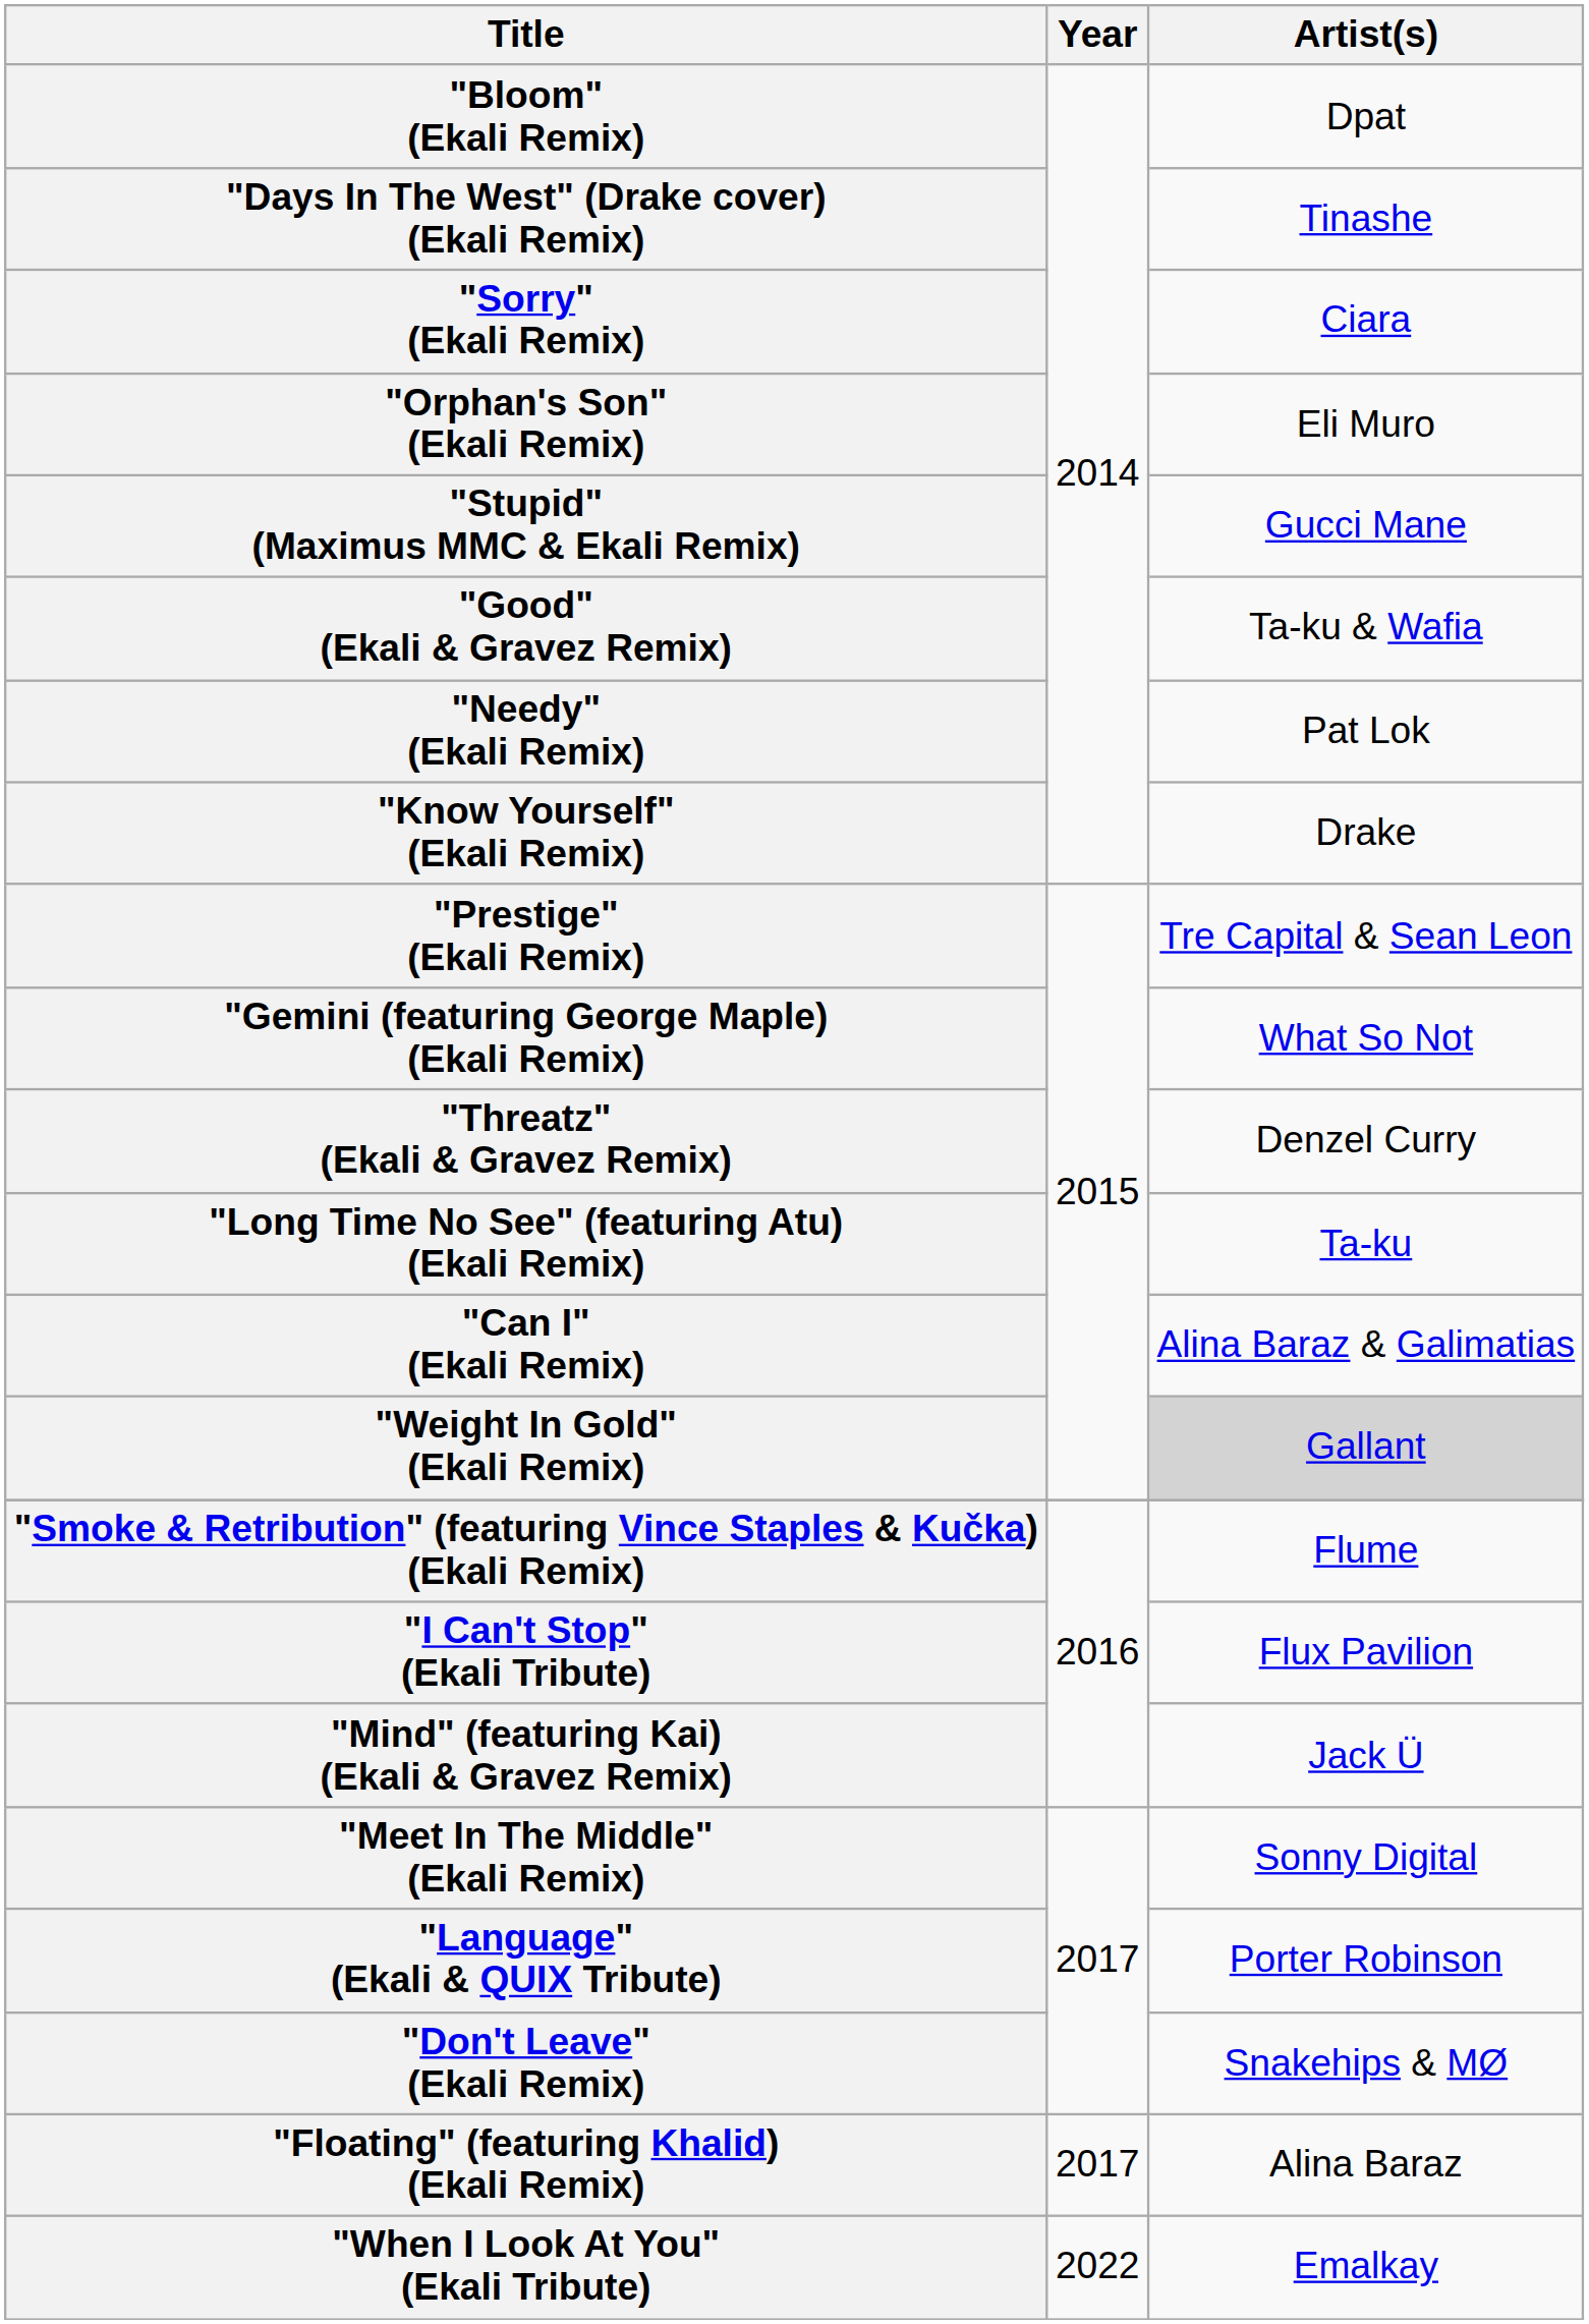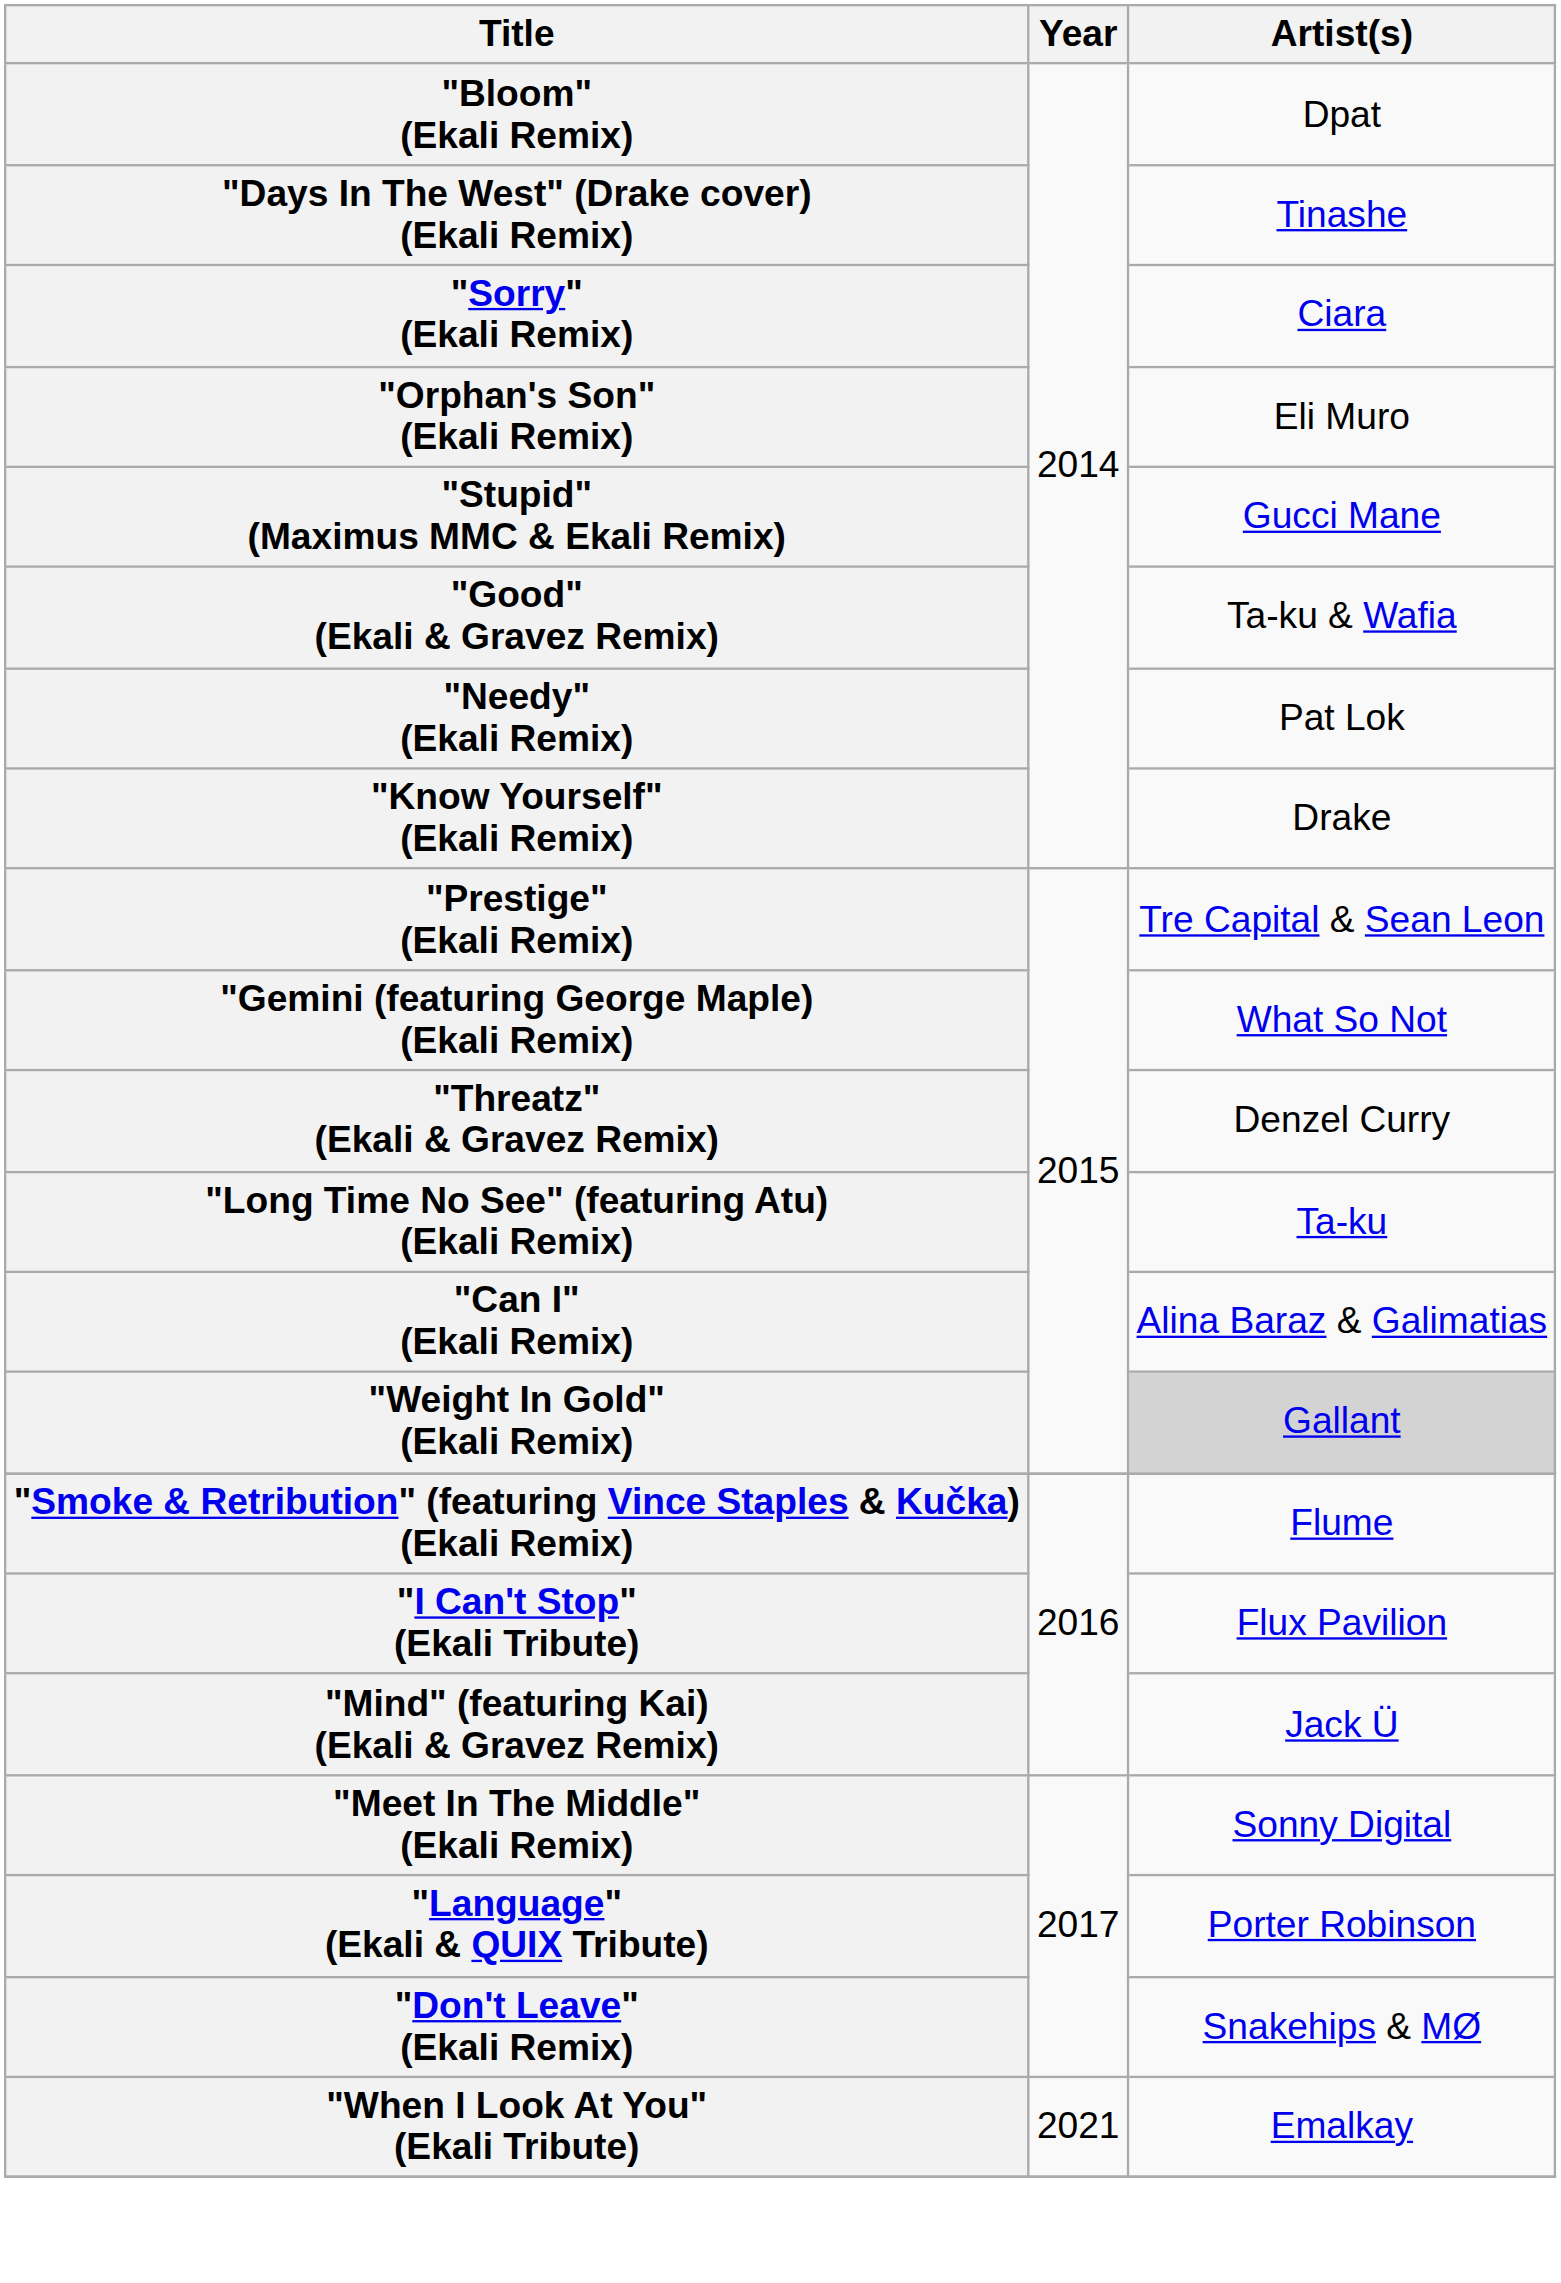 <table class="wikitable plainrowheaders" style="text-align:center;">
 <tr>
 <th scope="col">Title</th>
 <th scope="col">Year</th>
 <th scope="col">Artist(s)</th>
 </tr>
 <tr>
 <th scope="row">"Bloom"<br><span>(Ekali Remix)</span></th>
 <td rowspan="8">2014</td>
 <td>Dpat</td>
 </tr>
 <tr>
 <th scope="row">"Days In The West" <span>(Drake cover)</span><br><span>(Ekali Remix)</span></th>
 <td><a href='#'>Tinashe</a></td>
 </tr>
 <tr>
 <th scope="row">"<a href='#'>Sorry</a>"<br><span>(Ekali Remix)</span></th>
 <td><a href='#'>Ciara</a></td>
 </tr>
 <tr>
 <th scope="row">"Orphan's Son"<br><span>(Ekali Remix)</span></th>
 <td>Eli Muro</td>
 </tr>
 <tr>
 <th scope="row">"Stupid"<br><span>(Maximus MMC & Ekali Remix)</span></th>
 <td><a href='#'>Gucci Mane</a></td>
 </tr>
 <tr>
 <th scope="row">"Good"<br><span>(Ekali & Gravez Remix)</span></th>
 <td>Ta-ku & <a href='#'>Wafia</a></td>
 </tr>
 <tr>
 <th scope="row">"Needy"<br><span>(Ekali Remix)</span></th>
 <td>Pat Lok</td>
 </tr>
 <tr>
 <th scope="row">"Know Yourself"<br><span>(Ekali Remix)</span></th>
 <td>Drake</td>
 </tr>
 <tr>
 <th scope="row">"Prestige"  <br><span>(Ekali Remix)</span></th>
 <td rowspan="6">2015</td>
 <td><a href='#'>Tre Capital</a> & <a href='#'>Sean Leon</a></td>
 </tr>
 <tr>
 <th scope="row">"Gemini <span>(featuring George Maple)</span><br><span>(Ekali Remix)</span></th>
 <td><a href='#'>What So Not</a></td>
 </tr>
 <tr>
 <th scope="row">"Threatz"<br><span>(Ekali & Gravez Remix)</span></th>
 <td>Denzel Curry</td>
 </tr>
 <tr>
 <th scope="row">"Long Time No See" <span>(featuring Atu)</span><br><span>(Ekali Remix)</span></th>
 <td><a href='#'>Ta-ku</a></td>
 </tr>
 <tr>
 <th scope="row">"Can I"<br><span>(Ekali Remix)</span></th>
 <td><a href='#'>Alina Baraz</a> & <a href='#'>Galimatias</a></td>
 </tr>
 <tr>
 <th scope="row">"Weight In Gold"<br><span>(Ekali Remix)</span></th>
 <td style="background: lightgrey;"><a href='#'>Gallant</a></td>
 </tr>
 <tr>
 </tr>
 <tr>
 <th scope="row">"<a href='#'>Smoke & Retribution</a>" <span>(featuring <a href='#'>Vince Staples</a> & <a href='#'>Kučka</a>)</span><br><span>(Ekali Remix)</span></th>
 <td rowspan="3">2016</td>
 <td><a href='#'>Flume</a></td>
 </tr>
 <tr>
 <th scope="row">"<a href='#'>I Can't Stop</a>"<br><span>(Ekali Tribute)</span></th>
 <td><a href='#'>Flux Pavilion</a></td>
 </tr>
 <tr>
 <th scope="row">"Mind" <span>(featuring Kai)</span><br><span>(Ekali & Gravez Remix)</span></th>
 <td><a href='#'>Jack Ü</a></td>
 </tr>
 <tr>
 <th scope="row">"Meet In The Middle" <br><span>(Ekali Remix)</span></th>
 <td rowspan="3">2017</td>
 <td><a href='#'>Sonny Digital</a></td>
 </tr>
 <tr>
 <th scope="row">"<a href='#'>Language</a>"<br><span>(Ekali & <a href='#'>QUIX</a> Tribute)</span></th>
 <td><a href='#'>Porter Robinson</a></td>
 </tr>
 <tr>
 <th scope="row">"<a href='#'>Don't Leave</a>"<br><span>(Ekali Remix)</span></th>
 <td><a href='#'>Snakehips</a> & <a href='#'>MØ</a></td>
 </tr>
 <tr>
-<th scope="row">"Floating" <span>(featuring <a href='#'>Khalid</a>)</span><br><span>(Ekali Remix)</span></th>
-<td rowspan>2017</td>
-<td>Alina Baraz</td>
-</tr>
-<tr>
 <th scope="row">"When I Look At You"<br><span>(Ekali Tribute)</span></th>
-<td rowspan>2022</td>
+<td rowspan>2021</td>
 <td><a href='#'>Emalkay</a></td>
 </tr>
 <tr>
 </tr>
 </table>
